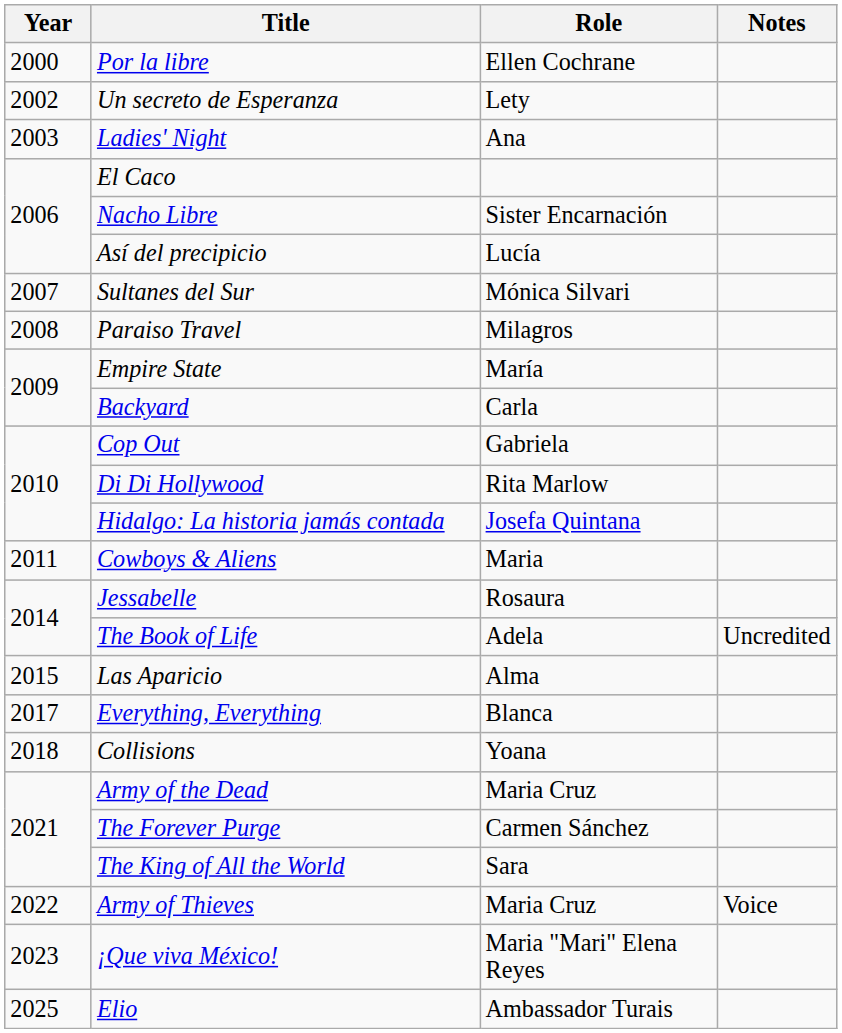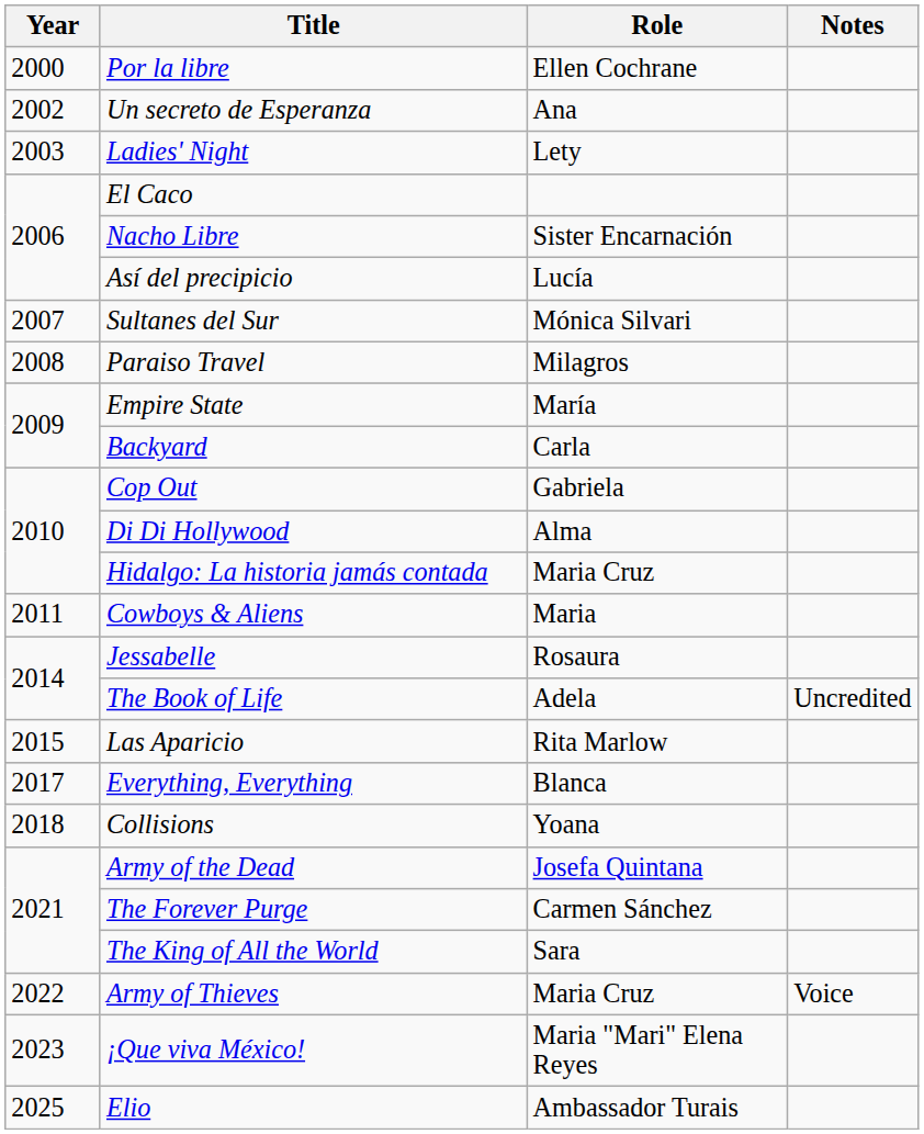 <table class="wikitable sortable">
 <tr>
 <th style="width:50px;">Year</th>
 <th style="width:250px;">Title</th>
 <th style="width:150px;">Role</th>
 <th>Notes</th>
 </tr>
 <tr>
 <td>2000</td>
 <td><em><a href='#'>Por la libre</a></em></td>
 <td>Ellen Cochrane</td>
 <td></td>
 </tr>
 <tr>
 <td>2002</td>
 <td><em>Un secreto de Esperanza</em></td>
-<td>Lety</td>
+<td>Ana</td>
 <td></td>
 </tr>
 <tr>
 <td>2003</td>
 <td><em><a href='#'>Ladies' Night</a></em></td>
-<td>Ana</td>
+<td>Lety</td>
 <td></td>
 </tr>
 <tr>
 <td rowspan="3">2006</td>
 <td><em>El Caco</em></td>
 <td></td>
 <td></td>
 </tr>
 <tr>
 <td><em><a href='#'>Nacho Libre</a></em></td>
 <td>Sister Encarnación</td>
 <td></td>
 </tr>
 <tr>
 <td><em>Así del precipicio</em></td>
 <td>Lucía</td>
 <td></td>
 </tr>
 <tr>
 <td>2007</td>
 <td><em>Sultanes del Sur</em></td>
 <td>Mónica Silvari</td>
 <td></td>
 </tr>
 <tr>
 <td>2008</td>
 <td><em>Paraiso Travel</em></td>
 <td>Milagros</td>
 <td></td>
 </tr>
 <tr>
 <td rowspan="2">2009</td>
 <td><em>Empire State</em></td>
 <td>María</td>
 <td></td>
 </tr>
 <tr>
 <td><em><a href='#'>Backyard</a></em></td>
 <td>Carla</td>
 <td></td>
 </tr>
 <tr>
 <td rowspan="3">2010</td>
 <td><em><a href='#'>Cop Out</a></em></td>
 <td>Gabriela</td>
 <td></td>
 </tr>
 <tr>
 <td><em><a href='#'>Di Di Hollywood</a></em></td>
-<td>Rita Marlow</td>
+<td>Alma</td>
 <td></td>
 </tr>
 <tr>
 <td><em><a href='#'>Hidalgo: La historia jamás contada</a></em></td>
-<td><a href='#'>Josefa Quintana</a></td>
+<td>Maria Cruz</td>
 <td></td>
 </tr>
 <tr>
 <td>2011</td>
 <td><em><a href='#'>Cowboys & Aliens</a></em></td>
 <td>Maria</td>
 <td></td>
 </tr>
 <tr>
 <td rowspan="2">2014</td>
 <td><em><a href='#'>Jessabelle</a></em></td>
 <td>Rosaura</td>
 <td></td>
 </tr>
 <tr>
 <td><em><a href='#'>The Book of Life</a></em></td>
 <td>Adela</td>
 <td>Uncredited</td>
 </tr>
 <tr>
 <td>2015</td>
 <td><em>Las Aparicio</em></td>
-<td>Alma</td>
+<td>Rita Marlow</td>
 <td></td>
 </tr>
 <tr>
 <td>2017</td>
 <td><em><a href='#'>Everything, Everything</a></em></td>
 <td>Blanca</td>
 <td></td>
 </tr>
 <tr>
 <td>2018</td>
 <td><em>Collisions</em></td>
 <td>Yoana</td>
 <td></td>
 </tr>
 <tr>
 <td rowspan="3">2021</td>
 <td><em><a href='#'>Army of the Dead</a></em></td>
-<td>Maria Cruz</td>
+<td><a href='#'>Josefa Quintana</a></td>
 <td></td>
 </tr>
 <tr>
 <td><em><a href='#'>The Forever Purge</a></em></td>
 <td>Carmen Sánchez</td>
 <td></td>
 </tr>
 <tr>
 <td><em><a href='#'>The King of All the World</a></em></td>
 <td>Sara</td>
 <td></td>
 </tr>
 <tr>
 <td>2022</td>
 <td><em><a href='#'>Army of Thieves</a></em></td>
 <td>Maria Cruz</td>
 <td>Voice</td>
 </tr>
 <tr>
 <td>2023</td>
 <td><em><a href='#'>¡Que viva México!</a></em></td>
 <td>Maria "Mari" Elena Reyes</td>
 <td></td>
 </tr>
 <tr>
 <td>2025</td>
 <td><em><a href='#'>Elio</a></em></td>
 <td>Ambassador Turais</td>
 <td></td>
 </tr>
 </table>
